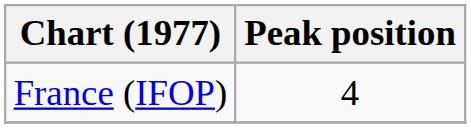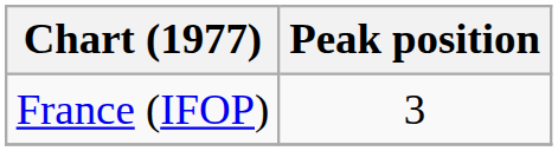 <table class="wikitable sortable">
 <tr>
 <th>Chart (1977)</th>
 <th>Peak position</th>
 </tr>
 <tr>
 <td><a href='#'>France</a> (<a href='#'>IFOP</a>)</td>
-<td align="center">4</td>
+<td align="center">3</td>
 </tr>
 <tr>
 </tr>
 </table>
